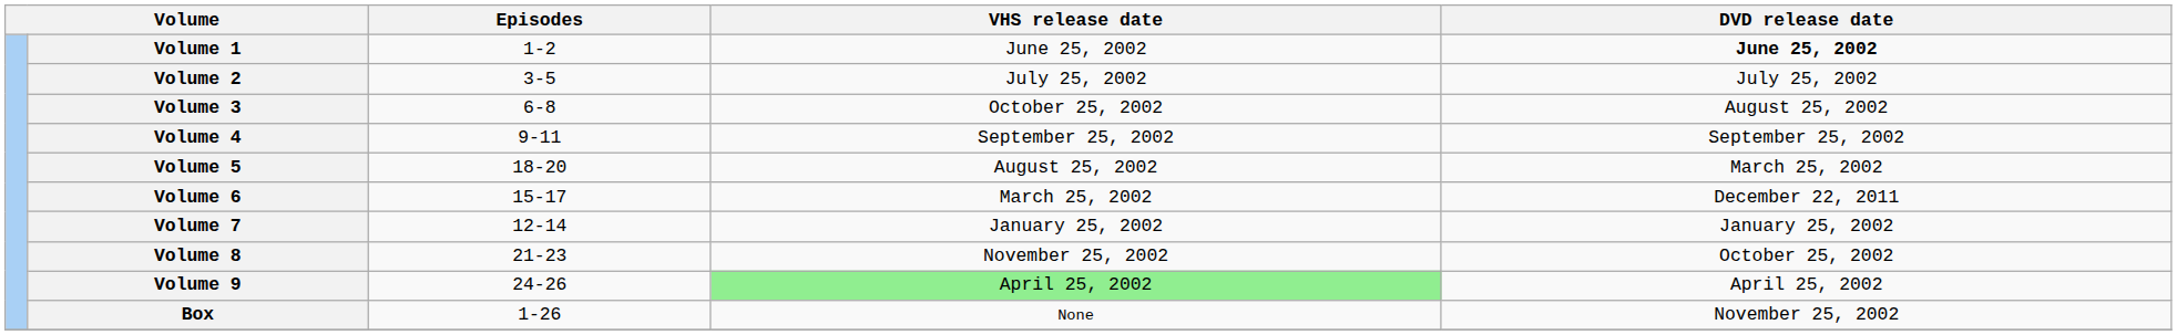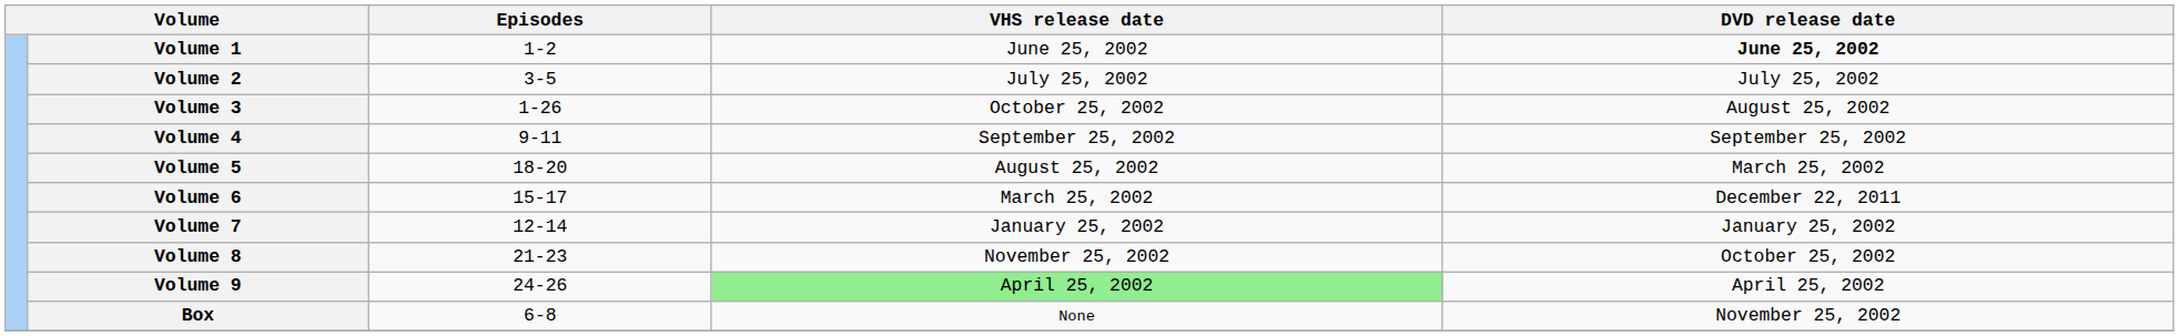 <table class="wikitable" style="text-align: center; width: 98%;">
 <tr>
 <th scope="column" colspan="2">Volume</th>
 <th scope="column">Episodes</th>
 <th scope="column">VHS release date</th>
 <th scope="column">DVD release date</th>
 </tr>
 <tr>
 <td rowspan="10" width="1%" style="background: #A9D0F5;"></td>
 <th scope="row">Volume 1</th>
 <td>1-2</td>
 <td>June 25, 2002</td>
 <td><strong>June 25, 2002</strong></td>
 </tr>
 <tr>
 <th scope="row">Volume 2</th>
 <td>3-5</td>
 <td>July 25, 2002</td>
 <td>July 25, 2002</td>
 </tr>
 <tr>
 <th scope="row">Volume 3</th>
-<td>6-8</td>
+<td>1-26</td>
 <td>October 25, 2002</td>
 <td>August 25, 2002</td>
 </tr>
 <tr>
 <th scope="row">Volume 4</th>
 <td>9-11</td>
 <td>September 25, 2002</td>
 <td>September 25, 2002</td>
 </tr>
 <tr>
 <th scope="row">Volume 5</th>
 <td>18-20</td>
 <td>August 25, 2002</td>
 <td>March 25, 2002</td>
 </tr>
 <tr>
 <th scope="row">Volume 6</th>
 <td>15-17</td>
 <td>March 25, 2002</td>
 <td>December 22, 2011</td>
 </tr>
 <tr>
 <th scope="row">Volume 7</th>
 <td>12-14</td>
 <td>January 25, 2002</td>
 <td>January 25, 2002</td>
 </tr>
 <tr>
 <th scope="row">Volume 8</th>
 <td>21-23</td>
 <td>November 25, 2002</td>
 <td>October 25, 2002</td>
 </tr>
 <tr>
 <th scope="row">Volume 9</th>
 <td>24-26</td>
 <td style="background: lightgreen;">April 25, 2002</td>
 <td>April 25, 2002</td>
 </tr>
 <tr>
 <th scope="row">Box</th>
-<td>1-26</td>
+<td>6-8</td>
 <td><small>None</small></td>
 <td>November 25, 2002</td>
 </tr>
 <tr>
 </tr>
 </table>
